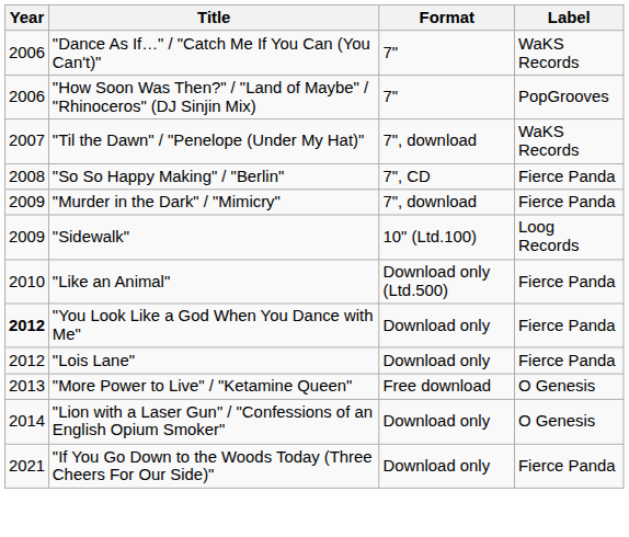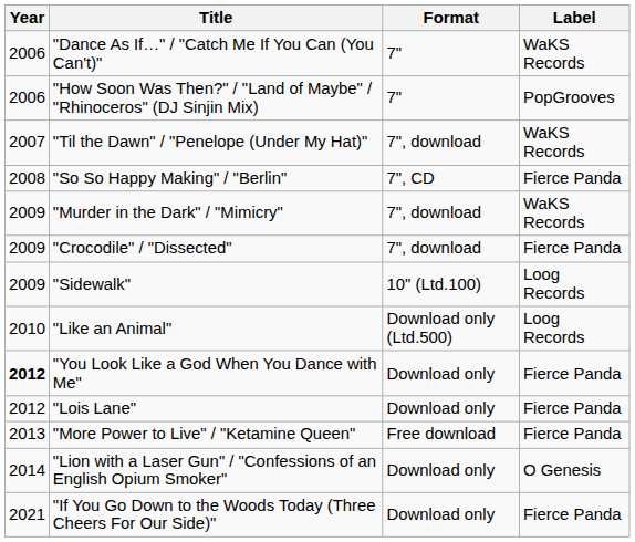 <table class="wikitable">
 <tr>
 <th>Year</th>
 <th>Title</th>
 <th>Format</th>
 <th>Label</th>
 </tr>
 <tr>
 <td>2006</td>
 <td>"Dance As If…" / "Catch Me If You Can (You Can't)"</td>
 <td>7"</td>
 <td>WaKS Records</td>
 </tr>
 <tr>
 <td>2006</td>
 <td>"How Soon Was Then?" / "Land of Maybe" / "Rhinoceros" (DJ Sinjin Mix)</td>
 <td>7"</td>
 <td>PopGrooves</td>
 </tr>
 <tr>
 <td>2007</td>
 <td>"Til the Dawn" / "Penelope (Under My Hat)"</td>
 <td>7", download</td>
 <td>WaKS Records</td>
 </tr>
 <tr>
 <td>2008</td>
 <td>"So So Happy Making" / "Berlin"</td>
 <td>7", CD</td>
 <td>Fierce Panda</td>
 </tr>
 <tr>
 <td>2009</td>
 <td>"Murder in the Dark" / "Mimicry"</td>
 <td>7", download</td>
+<td>WaKS Records</td>
+</tr>
+<tr>
+<td>2009</td>
+<td>"Crocodile" / "Dissected"</td>
+<td>7", download</td>
 <td>Fierce Panda</td>
 </tr>
 <tr>
 <td>2009</td>
 <td>"Sidewalk"</td>
 <td>10" (Ltd.100)</td>
 <td>Loog Records</td>
 </tr>
 <tr>
 <td>2010</td>
 <td>"Like an Animal"</td>
 <td>Download only (Ltd.500)</td>
-<td>Fierce Panda</td>
+<td>Loog Records</td>
 </tr>
 <tr>
 <td><strong>2012</strong></td>
 <td>"You Look Like a God When You Dance with Me"</td>
 <td>Download only</td>
 <td>Fierce Panda</td>
 </tr>
 <tr>
 <td>2012</td>
 <td>"Lois Lane"</td>
 <td>Download only</td>
 <td>Fierce Panda</td>
 </tr>
 <tr>
 <td>2013</td>
 <td>"More Power to Live" / "Ketamine Queen"</td>
 <td>Free download</td>
-<td>O Genesis</td>
+<td>Fierce Panda</td>
 </tr>
 <tr>
 <td>2014</td>
 <td>"Lion with a Laser Gun" / "Confessions of an English Opium Smoker"</td>
 <td>Download only</td>
 <td>O Genesis</td>
 </tr>
 <tr>
 <td>2021</td>
 <td>"If You Go Down to the Woods Today (Three Cheers For Our Side)"</td>
 <td>Download only</td>
 <td>Fierce Panda</td>
 </tr>
 </table>
